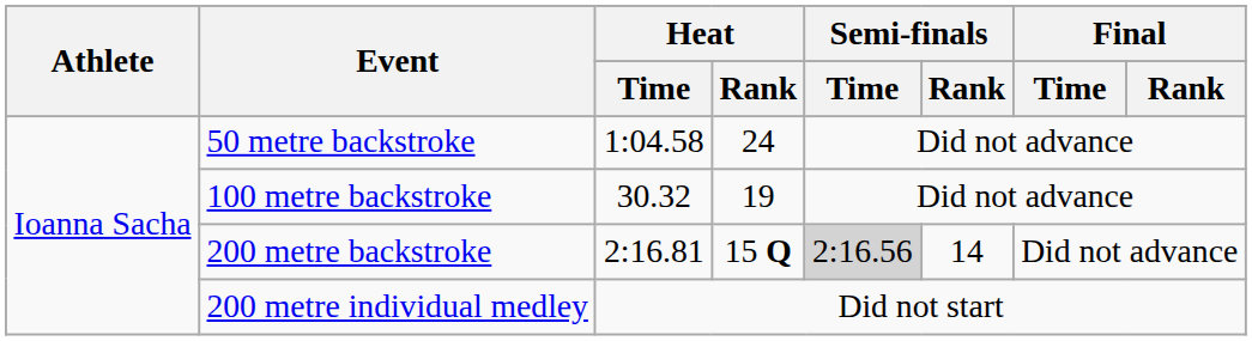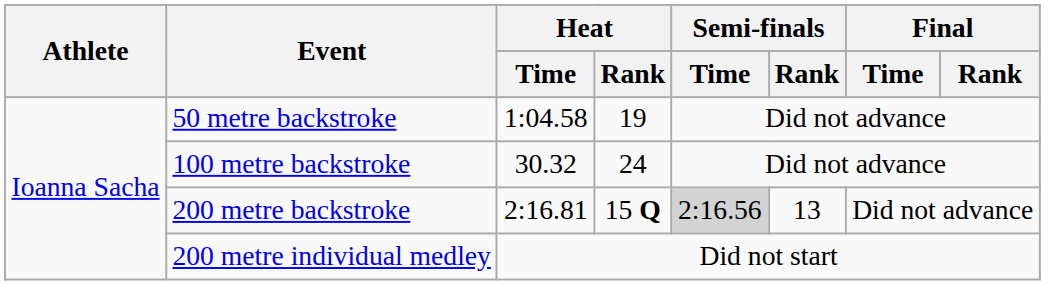 <table class="wikitable" style="font-size:90%; text-align:center">
 <tr>
 <th rowspan="2">Athlete</th>
 <th rowspan="2">Event</th>
 <th colspan="2">Heat</th>
 <th colspan="2">Semi-finals</th>
 <th colspan="2">Final</th>
 </tr>
 <tr>
 <th>Time</th>
 <th>Rank</th>
 <th>Time</th>
 <th>Rank</th>
 <th>Time</th>
 <th>Rank</th>
 </tr>
 <tr>
 <td align="left" rowspan="4"><a href='#'>Ioanna Sacha</a></td>
 <td align="left"><a href='#'>50 metre backstroke</a></td>
 <td>1:04.58</td>
-<td>24</td>
+<td>19</td>
 <td colspan="4">Did not advance</td>
 </tr>
 <tr>
 <td align="left"><a href='#'>100 metre backstroke</a></td>
 <td>30.32</td>
-<td>19</td>
+<td>24</td>
 <td colspan="4">Did not advance</td>
 </tr>
 <tr>
 <td align="left"><a href='#'>200 metre backstroke</a></td>
 <td>2:16.81</td>
 <td>15 <strong>Q</strong></td>
 <td style="background: lightgrey;">2:16.56</td>
-<td>14</td>
+<td>13</td>
 <td colspan="2">Did not advance</td>
 </tr>
 <tr>
 <td align="left"><a href='#'>200 metre individual medley</a></td>
 <td colspan="6">Did not start</td>
 </tr>
 </table>
